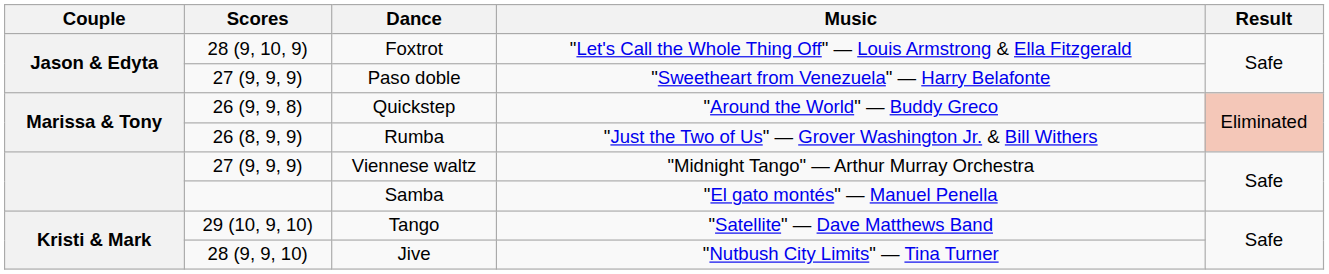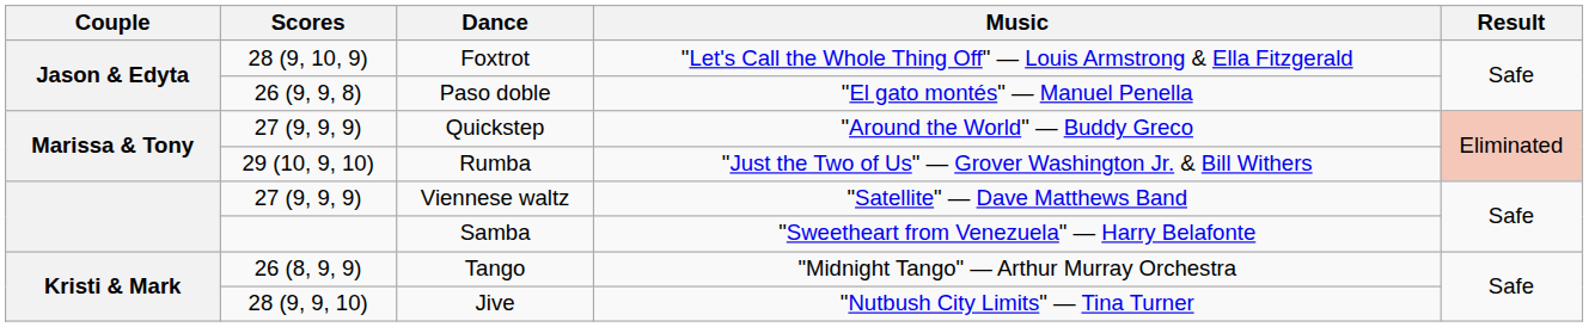 <table class="wikitable sortable" style="text-align:center; width:90%">
 <tr>
 <th scope="col">Couple</th>
 <th scope="col">Scores</th>
 <th scope="col" class="unsortable">Dance</th>
 <th scope="col" class="unsortable">Music</th>
 <th scope="col" class="unsortable">Result</th>
 </tr>
 <tr>
 <th scope="row" rowspan=2>Jason & Edyta</th>
 <td>28 (9, 10, 9)</td>
 <td>Foxtrot</td>
 <td>"<a href='#'>Let's Call the Whole Thing Off</a>" — <a href='#'>Louis Armstrong</a> & <a href='#'>Ella Fitzgerald</a></td>
 <td rowspan=2>Safe</td>
 </tr>
 <tr>
-<td>27 (9, 9, 9)</td>
+<td>26 (9, 9, 8)</td>
 <td>Paso doble</td>
-<td>"<a href='#'>Sweetheart from Venezuela</a>" — <a href='#'>Harry Belafonte</a></td>
+<td>"<a href='#'>El gato montés</a>" — <a href='#'>Manuel Penella</a></td>
 </tr>
 <tr>
 <th scope="row" rowspan=2>Marissa & Tony</th>
-<td>26 (9, 9, 8)</td>
+<td>27 (9, 9, 9)</td>
 <td>Quickstep</td>
 <td>"<a href='#'>Around the World</a>" — <a href='#'>Buddy Greco</a></td>
 <td rowspan=2 bgcolor=f4c7b8>Eliminated</td>
 </tr>
 <tr>
-<td>26 (8, 9, 9)</td>
+<td>29 (10, 9, 10)</td>
 <td>Rumba</td>
 <td>"<a href='#'>Just the Two of Us</a>" — <a href='#'>Grover Washington Jr.</a> & <a href='#'>Bill Withers</a></td>
 </tr>
 <tr>
 <th scope="row" rowspan=2></th>
 <td>27 (9, 9, 9)</td>
 <td>Viennese waltz</td>
-<td>"Midnight Tango" — Arthur Murray Orchestra</td>
+<td>"<a href='#'>Satellite</a>" — <a href='#'>Dave Matthews Band</a></td>
 <td rowspan=2>Safe</td>
 </tr>
 <tr>
 <td></td>
 <td>Samba</td>
-<td>"<a href='#'>El gato montés</a>" — <a href='#'>Manuel Penella</a></td>
+<td>"<a href='#'>Sweetheart from Venezuela</a>" — <a href='#'>Harry Belafonte</a></td>
 </tr>
 <tr>
 <th scope="row" rowspan=2>Kristi & Mark</th>
-<td>29 (10, 9, 10)</td>
+<td>26 (8, 9, 9)</td>
 <td>Tango</td>
-<td>"<a href='#'>Satellite</a>" — <a href='#'>Dave Matthews Band</a></td>
+<td>"Midnight Tango" — Arthur Murray Orchestra</td>
 <td rowspan=2>Safe</td>
 </tr>
 <tr>
 <td>28 (9, 9, 10)</td>
 <td>Jive</td>
 <td>"<a href='#'>Nutbush City Limits</a>" — <a href='#'>Tina Turner</a></td>
 </tr>
 </table>
